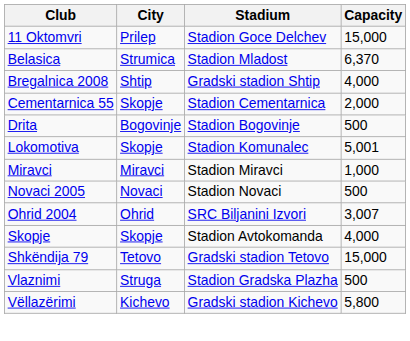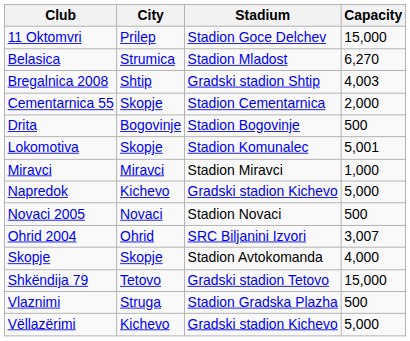 <table class="wikitable sortable">
 <tr>
 <th>Club</th>
 <th>City</th>
 <th>Stadium</th>
 <th>Capacity</th>
 </tr>
 <tr>
 <td><a href='#'>11 Oktomvri</a></td>
 <td><a href='#'>Prilep</a></td>
 <td><a href='#'>Stadion Goce Delchev</a></td>
 <td>15,000</td>
 </tr>
 <tr>
 <td><a href='#'>Belasica</a></td>
 <td><a href='#'>Strumica</a></td>
 <td><a href='#'>Stadion Mladost</a></td>
-<td>6,370</td>
+<td>6,270</td>
 </tr>
 <tr>
 <td><a href='#'>Bregalnica 2008</a></td>
 <td><a href='#'>Shtip</a></td>
 <td><a href='#'>Gradski stadion Shtip</a></td>
-<td>4,000</td>
+<td>4,003</td>
 </tr>
 <tr>
 <td><a href='#'>Cementarnica 55</a></td>
 <td><a href='#'>Skopje</a></td>
 <td><a href='#'>Stadion Cementarnica</a></td>
 <td>2,000</td>
 </tr>
 <tr>
 <td><a href='#'>Drita</a></td>
 <td><a href='#'>Bogovinje</a></td>
 <td><a href='#'>Stadion Bogovinje</a></td>
 <td>500</td>
 </tr>
 <tr>
 <td><a href='#'>Lokomotiva</a></td>
 <td><a href='#'>Skopje</a></td>
 <td><a href='#'>Stadion Komunalec</a></td>
 <td>5,001</td>
 </tr>
 <tr>
 <td><a href='#'>Miravci</a></td>
 <td><a href='#'>Miravci</a></td>
 <td>Stadion Miravci</td>
 <td>1,000</td>
+</tr>
+<tr>
+<td><a href='#'>Napredok</a></td>
+<td><a href='#'>Kichevo</a></td>
+<td><a href='#'>Gradski stadion Kichevo</a></td>
+<td>5,000</td>
 </tr>
 <tr>
 <td><a href='#'>Novaci 2005</a></td>
 <td><a href='#'>Novaci</a></td>
 <td>Stadion Novaci</td>
 <td>500</td>
 </tr>
 <tr>
 <td><a href='#'>Ohrid 2004</a></td>
 <td><a href='#'>Ohrid</a></td>
 <td><a href='#'>SRC Biljanini Izvori</a></td>
 <td>3,007</td>
 </tr>
 <tr>
 <td><a href='#'>Skopje</a></td>
 <td><a href='#'>Skopje</a></td>
 <td>Stadion Avtokomanda</td>
 <td>4,000</td>
 </tr>
 <tr>
 <td><a href='#'>Shkëndija 79</a></td>
 <td><a href='#'>Tetovo</a></td>
 <td><a href='#'>Gradski stadion Tetovo</a></td>
 <td>15,000</td>
 </tr>
 <tr>
 <td><a href='#'>Vlaznimi</a></td>
 <td><a href='#'>Struga</a></td>
 <td><a href='#'>Stadion Gradska Plazha</a></td>
 <td>500</td>
 </tr>
 <tr>
 <td><a href='#'>Vëllazërimi</a></td>
 <td><a href='#'>Kichevo</a></td>
 <td><a href='#'>Gradski stadion Kichevo</a></td>
-<td>5,800</td>
+<td>5,000</td>
 </tr>
 </table>
